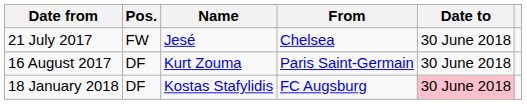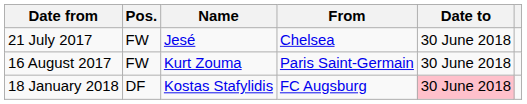 <table class="wikitable">
 <tr>
 <th>Date from</th>
 <th>Pos.</th>
 <th>Name</th>
 <th>From</th>
 <th>Date to</th>
 <th></th>
 </tr>
 <tr>
 <td>21 July 2017</td>
 <td>FW</td>
 <td> <a href='#'>Jesé</a></td>
 <td> <a href='#'>Chelsea</a></td>
 <td>30 June 2018</td>
 <td></td>
 </tr>
 <tr>
 <td>16 August 2017</td>
-<td>DF</td>
+<td>FW</td>
 <td> <a href='#'>Kurt Zouma</a></td>
 <td> <a href='#'>Paris Saint-Germain</a></td>
 <td>30 June 2018</td>
 <td></td>
 </tr>
 <tr>
 <td>18 January 2018</td>
 <td>DF</td>
 <td> <a href='#'>Kostas Stafylidis</a></td>
 <td> <a href='#'>FC Augsburg</a></td>
 <td style="background: pink;">30 June 2018</td>
 <td></td>
 </tr>
 </table>
